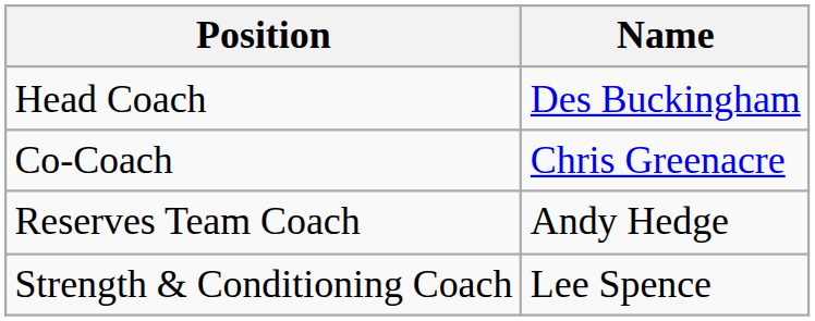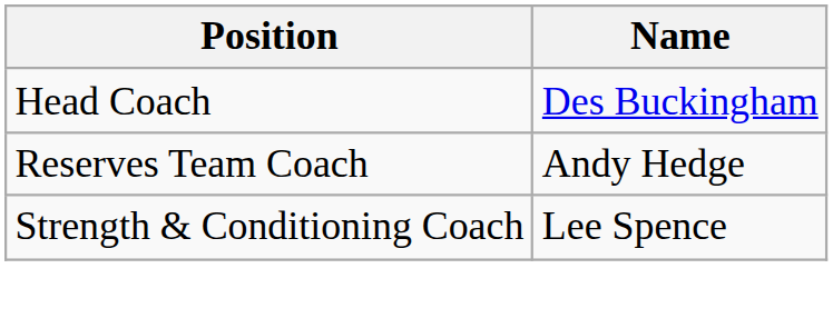 <table class="wikitable">
 <tr>
 <th>Position</th>
 <th>Name</th>
 </tr>
 <tr>
 <td>Head Coach</td>
 <td> <a href='#'>Des Buckingham</a></td>
 </tr>
 <tr>
-<td>Co-Coach</td>
-<td> <a href='#'>Chris Greenacre</a></td>
-</tr>
-<tr>
 <td>Reserves Team Coach</td>
 <td> Andy Hedge</td>
 </tr>
 <tr>
 <td>Strength & Conditioning Coach</td>
 <td> Lee Spence</td>
 </tr>
 </table>
